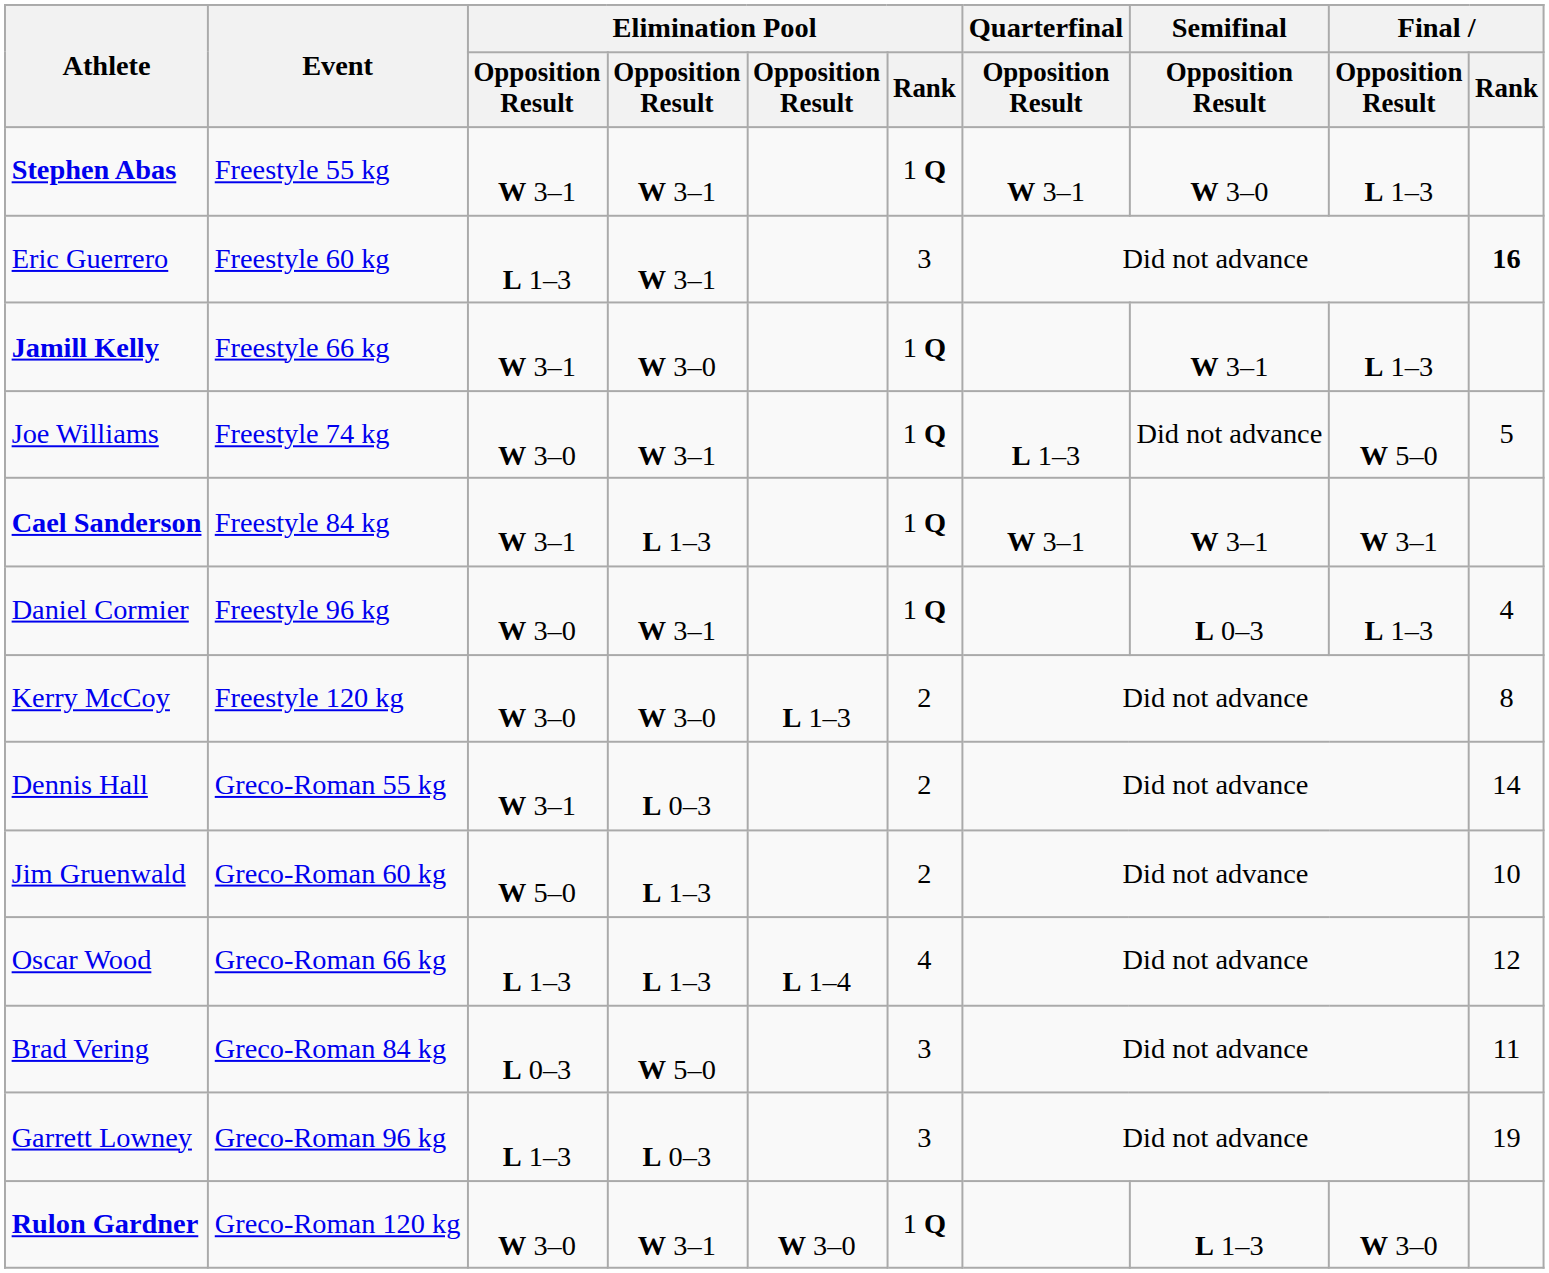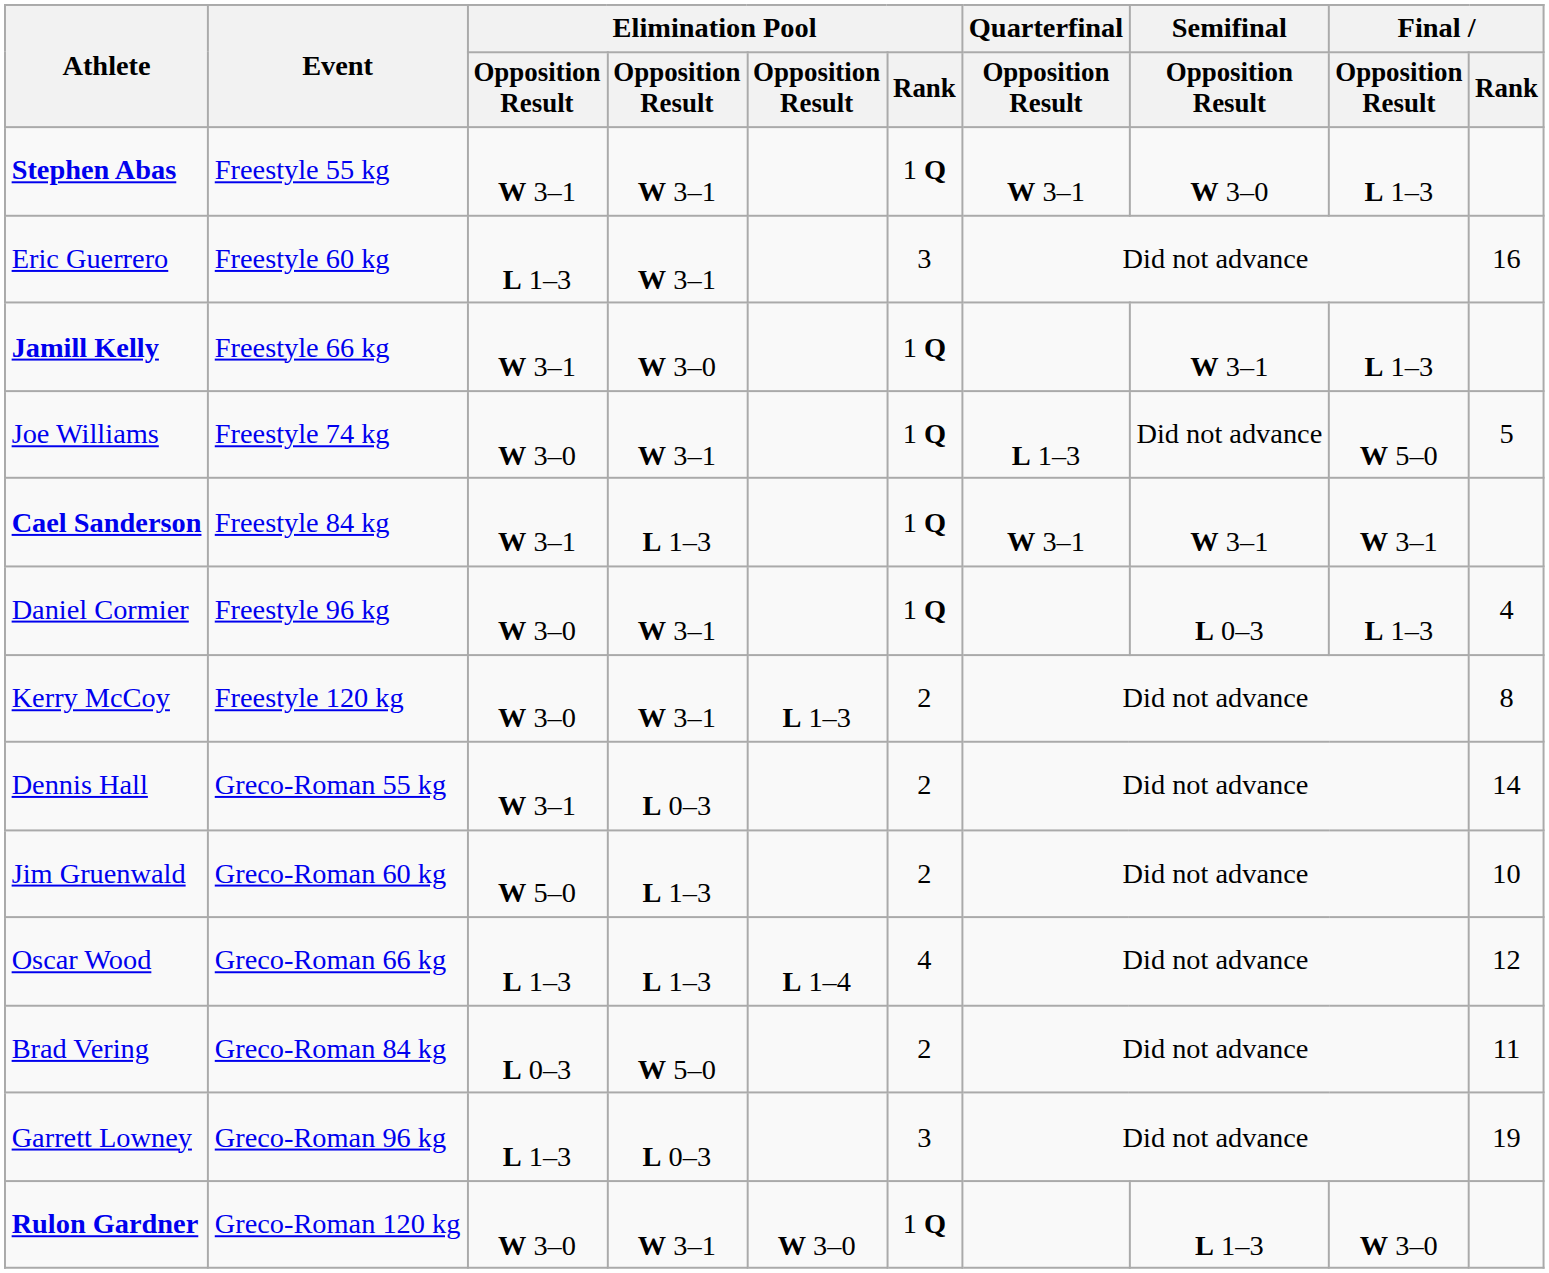 <table class=wikitable style=font-size:90%;text-align:center>
 <tr>
 <th rowspan=2>Athlete</th>
 <th rowspan=2>Event</th>
 <th colspan=4>Elimination Pool</th>
 <th>Quarterfinal</th>
 <th>Semifinal</th>
 <th colspan=2>Final / </th>
 </tr>
 <tr style="font-size: 95%">
 <th>Opposition<br>Result</th>
 <th>Opposition<br>Result</th>
 <th>Opposition<br>Result</th>
 <th>Rank</th>
 <th>Opposition<br>Result</th>
 <th>Opposition<br>Result</th>
 <th>Opposition<br>Result</th>
 <th>Rank</th>
 </tr>
 <tr>
 <td align=left><strong><a href='#'>Stephen Abas</a></strong></td>
 <td align=left><a href='#'>Freestyle 55 kg</a></td>
 <td><br><strong>W</strong> 3–1 <sup></sup></td>
 <td><br><strong>W</strong> 3–1 <sup></sup></td>
 <td></td>
 <td>1 <strong>Q</strong></td>
 <td><br><strong>W</strong> 3–1 <sup></sup></td>
 <td><br><strong>W</strong> 3–0 <sup></sup></td>
 <td><br><strong>L</strong> 1–3 <sup></sup></td>
 <td></td>
 </tr>
 <tr>
 <td align=left><a href='#'>Eric Guerrero</a></td>
 <td align=left><a href='#'>Freestyle 60 kg</a></td>
 <td><br><strong>L</strong> 1–3 <sup></sup></td>
 <td><br><strong>W</strong> 3–1 <sup></sup></td>
 <td></td>
 <td>3</td>
 <td colspan=3>Did not advance</td>
-<td><strong>16</strong></td>
+<td>16</td>
 </tr>
 <tr>
 <td align=left><strong><a href='#'>Jamill Kelly</a></strong></td>
 <td align=left><a href='#'>Freestyle 66 kg</a></td>
 <td><br><strong>W</strong> 3–1 <sup></sup></td>
 <td><br><strong>W</strong> 3–0 <sup></sup></td>
 <td></td>
 <td>1 <strong>Q</strong></td>
 <td></td>
 <td><br><strong>W</strong> 3–1 <sup></sup></td>
 <td><br><strong>L</strong> 1–3 <sup></sup></td>
 <td></td>
 </tr>
 <tr>
 <td align=left><a href='#'>Joe Williams</a></td>
 <td align=left><a href='#'>Freestyle 74 kg</a></td>
 <td><br><strong>W</strong> 3–0 <sup></sup></td>
 <td><br><strong>W</strong> 3–1 <sup></sup></td>
 <td></td>
 <td>1 <strong>Q</strong></td>
 <td><br><strong>L</strong> 1–3 <sup></sup></td>
 <td>Did not advance</td>
 <td><br><strong>W</strong> 5–0 <sup></sup></td>
 <td>5</td>
 </tr>
 <tr>
 <td align=left><strong><a href='#'>Cael Sanderson</a></strong></td>
 <td align=left><a href='#'>Freestyle 84 kg</a></td>
 <td><br><strong>W</strong> 3–1 <sup></sup></td>
 <td><br><strong>L</strong> 1–3 <sup></sup></td>
 <td></td>
 <td>1 <strong>Q</strong></td>
 <td><br><strong>W</strong> 3–1 <sup></sup></td>
 <td><br><strong>W</strong> 3–1 <sup></sup></td>
 <td><br><strong>W</strong> 3–1 <sup></sup></td>
 <td></td>
 </tr>
 <tr>
 <td align=left><a href='#'>Daniel Cormier</a></td>
 <td align=left><a href='#'>Freestyle 96 kg</a></td>
 <td><br><strong>W</strong> 3–0 <sup></sup></td>
 <td><br><strong>W</strong> 3–1 <sup></sup></td>
 <td></td>
 <td>1 <strong>Q</strong></td>
 <td></td>
 <td><br><strong>L</strong> 0–3 <sup></sup></td>
 <td><br><strong>L</strong> 1–3 <sup></sup></td>
 <td>4</td>
 </tr>
 <tr>
 <td align=left><a href='#'>Kerry McCoy</a></td>
 <td align=left><a href='#'>Freestyle 120 kg</a></td>
 <td><br><strong>W</strong> 3–0 <sup></sup></td>
-<td><br><strong>W</strong> 3–0 <sup></sup></td>
+<td><br><strong>W</strong> 3–1 <sup></sup></td>
 <td><br><strong>L</strong> 1–3 <sup></sup></td>
 <td>2</td>
 <td colspan=3>Did not advance</td>
 <td>8</td>
 </tr>
 <tr>
 <td align=left><a href='#'>Dennis Hall</a></td>
 <td align=left><a href='#'>Greco-Roman 55 kg</a></td>
 <td><br><strong>W</strong> 3–1 <sup></sup></td>
 <td><br><strong>L</strong> 0–3 <sup></sup></td>
 <td></td>
 <td>2</td>
 <td colspan=3>Did not advance</td>
 <td>14</td>
 </tr>
 <tr>
 <td align=left><a href='#'>Jim Gruenwald</a></td>
 <td align=left><a href='#'>Greco-Roman 60 kg</a></td>
 <td><br><strong>W</strong> 5–0 <sup></sup></td>
 <td><br><strong>L</strong> 1–3 <sup></sup></td>
 <td></td>
 <td>2</td>
 <td colspan=3>Did not advance</td>
 <td>10</td>
 </tr>
 <tr>
 <td align=left><a href='#'>Oscar Wood</a></td>
 <td align=left><a href='#'>Greco-Roman 66 kg</a></td>
 <td><br><strong>L</strong> 1–3 <sup></sup></td>
 <td><br><strong>L</strong> 1–3 <sup></sup></td>
 <td><br><strong>L</strong> 1–4 <sup></sup></td>
 <td>4</td>
 <td colspan=3>Did not advance</td>
 <td>12</td>
 </tr>
 <tr>
 <td align=left><a href='#'>Brad Vering</a></td>
 <td align=left><a href='#'>Greco-Roman 84 kg</a></td>
 <td><br><strong>L</strong> 0–3 <sup></sup></td>
 <td><br><strong>W</strong> 5–0 <sup></sup></td>
 <td></td>
-<td>3</td>
+<td>2</td>
 <td colspan=3>Did not advance</td>
 <td>11</td>
 </tr>
 <tr>
 <td align=left><a href='#'>Garrett Lowney</a></td>
 <td align=left><a href='#'>Greco-Roman 96 kg</a></td>
 <td><br><strong>L</strong> 1–3 <sup></sup></td>
 <td><br><strong>L</strong> 0–3 <sup></sup></td>
 <td></td>
 <td>3</td>
 <td colspan=3>Did not advance</td>
 <td>19</td>
 </tr>
 <tr>
 <td align=left><strong><a href='#'>Rulon Gardner</a></strong></td>
 <td align=left><a href='#'>Greco-Roman 120 kg</a></td>
 <td><br><strong>W</strong> 3–0 <sup></sup></td>
 <td><br><strong>W</strong> 3–1 <sup></sup></td>
 <td><br><strong>W</strong> 3–0 <sup></sup></td>
 <td>1 <strong>Q</strong></td>
 <td></td>
 <td><br><strong>L</strong> 1–3 <sup></sup></td>
 <td><br><strong>W</strong> 3–0 <sup></sup></td>
 <td></td>
 </tr>
 </table>
